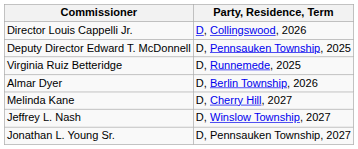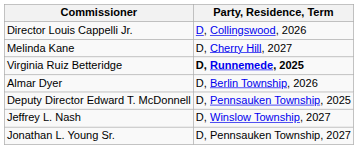 <table class="wikitable sortable">
 <tr>
 <th>Commissioner</th>
 <th>Party, Residence, Term</th>
 </tr>
 <tr>
 <td>Director Louis Cappelli Jr.</td>
 <td><a href='#'>D</a>, <a href='#'>Collingswood</a>, 2026</td>
 </tr>
 <tr>
-<td>Deputy Director Edward T. McDonnell</td>
-<td>D, <a href='#'>Pennsauken Township</a>, 2025</td>
+<td>Melinda Kane</td>
+<td>D, <a href='#'>Cherry Hill</a>, 2027</td>
 </tr>
 <tr>
 <td>Virginia Ruiz Betteridge</td>
-<td>D, <a href='#'>Runnemede</a>, 2025</td>
+<td><strong>D, <a href='#'>Runnemede</a>, 2025</strong></td>
 </tr>
 <tr>
 <td>Almar Dyer</td>
 <td>D, <a href='#'>Berlin Township</a>, 2026</td>
 </tr>
 <tr>
-<td>Melinda Kane</td>
-<td>D, <a href='#'>Cherry Hill</a>, 2027</td>
+<td>Deputy Director Edward T. McDonnell</td>
+<td>D, <a href='#'>Pennsauken Township</a>, 2025</td>
 </tr>
 <tr>
 <td>Jeffrey L. Nash</td>
 <td>D, <a href='#'>Winslow Township</a>, 2027</td>
 </tr>
 <tr>
 <td>Jonathan L. Young Sr.</td>
 <td>D, Pennsauken Township, 2027</td>
 </tr>
 </table>
